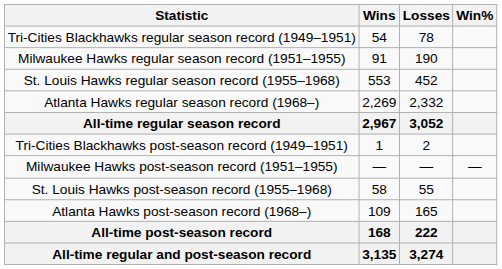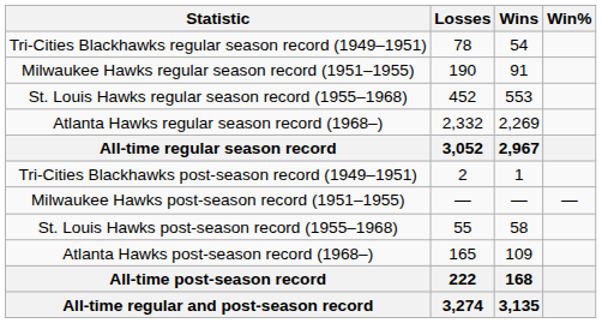 <table class="wikitable" style="text-align:center; font-size:95%">
 <tr>
 <th>Statistic</th>
+<th>Losses</th>
 <th>Wins</th>
-<th>Losses</th>
 <th>Win%</th>
 </tr>
 <tr>
 <td>Tri-Cities Blackhawks regular season record (1949–1951)</td>
+<td>78</td>
 <td>54</td>
-<td>78</td>
 <td></td>
 </tr>
 <tr>
 <td>Milwaukee Hawks regular season record (1951–1955)</td>
+<td>190</td>
 <td>91</td>
-<td>190</td>
 <td></td>
 </tr>
 <tr>
 <td>St. Louis Hawks regular season record (1955–1968)</td>
+<td>452</td>
 <td>553</td>
-<td>452</td>
 <td></td>
 </tr>
 <tr>
 <td>Atlanta Hawks regular season record (1968–)</td>
+<td>2,332</td>
 <td>2,269</td>
-<td>2,332</td>
 <td></td>
 </tr>
 <tr>
 <th><strong>All-time regular season record</strong></th>
+<th><strong>3,052</strong></th>
 <th><strong>2,967</strong></th>
-<th><strong>3,052</strong></th>
 <th><strong></strong></th>
 </tr>
 <tr>
 <td>Tri-Cities Blackhawks post-season record (1949–1951)</td>
+<td>2</td>
 <td>1</td>
-<td>2</td>
 <td></td>
 </tr>
 <tr>
 <td>Milwaukee Hawks post-season record (1951–1955)</td>
 <td>—</td>
 <td>—</td>
 <td>—</td>
 </tr>
 <tr>
 <td>St. Louis Hawks post-season record (1955–1968)</td>
+<td>55</td>
 <td>58</td>
-<td>55</td>
 <td></td>
 </tr>
 <tr>
 <td>Atlanta Hawks post-season record (1968–)</td>
+<td>165</td>
 <td>109</td>
-<td>165</td>
 <td></td>
 </tr>
 <tr>
 <th><strong>All-time post-season record</strong></th>
+<th><strong>222</strong></th>
 <th><strong>168</strong></th>
-<th><strong>222</strong></th>
 <th><strong></strong></th>
 </tr>
 <tr>
 <th><strong>All-time regular and post-season record</strong></th>
+<th><strong>3,274</strong></th>
 <th><strong>3,135</strong></th>
-<th><strong>3,274</strong></th>
 <th><strong></strong></th>
 </tr>
 </table>
